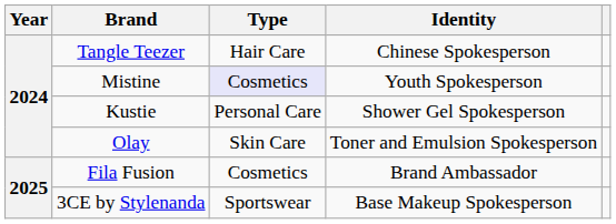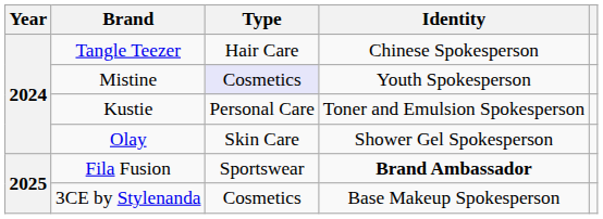 <table class="wikitable plainrowheaders" style="text-align:center">
 <tr>
 <th scope="col">Year</th>
 <th scope="col">Brand</th>
 <th scope="col">Type</th>
 <th scope="col">Identity</th>
 <th scope="col"></th>
 </tr>
 <tr>
 <th scope="row" rowspan="4">2024</th>
 <td><a href='#'>Tangle Teezer</a></td>
 <td>Hair Care</td>
 <td>Chinese Spokesperson</td>
 <td></td>
 </tr>
 <tr>
 <td>Mistine</td>
 <td style="background: lavender;">Cosmetics</td>
 <td>Youth Spokesperson</td>
 <td></td>
 </tr>
 <tr>
 <td>Kustie</td>
 <td>Personal Care</td>
-<td>Shower Gel Spokesperson</td>
+<td>Toner and Emulsion Spokesperson</td>
 <td></td>
 </tr>
 <tr>
 <td><a href='#'>Olay</a></td>
 <td>Skin Care</td>
-<td>Toner and Emulsion Spokesperson</td>
+<td>Shower Gel Spokesperson</td>
 <td></td>
 </tr>
 <tr>
 <th scope="row" rowspan="2">2025</th>
 <td><a href='#'>Fila</a> Fusion</td>
-<td>Cosmetics</td>
-<td>Brand Ambassador</td>
+<td>Sportswear</td>
+<td><strong>Brand Ambassador</strong></td>
 <td></td>
 </tr>
 <tr>
 <td>3CE by <a href='#'>Stylenanda</a></td>
-<td>Sportswear</td>
+<td>Cosmetics</td>
 <td>Base Makeup Spokesperson</td>
 <td></td>
 </tr>
 </table>
